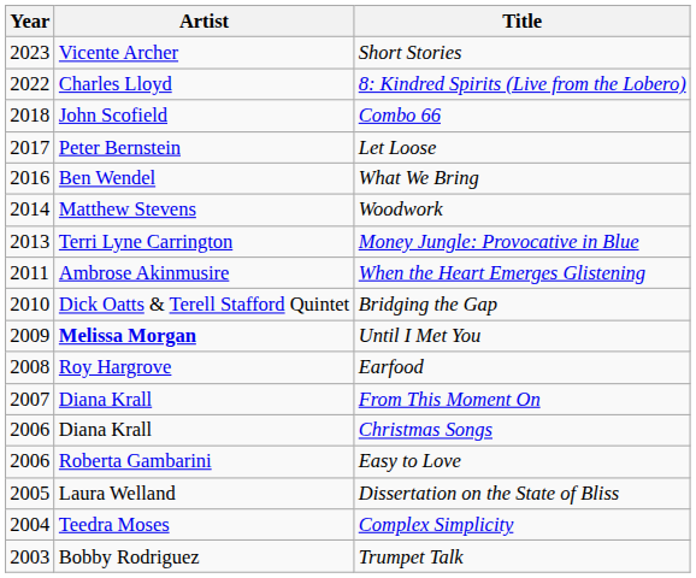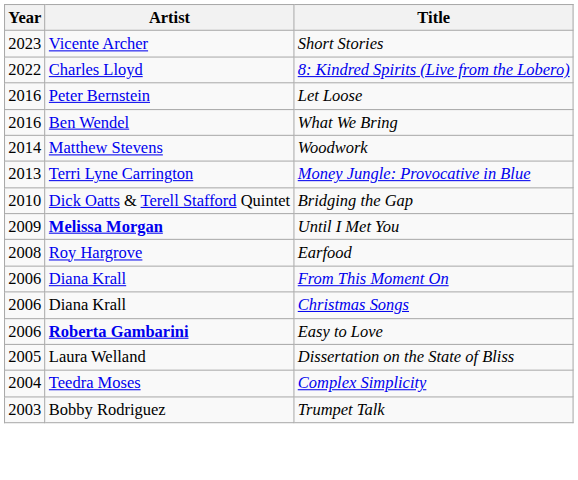 <table class="wikitable sortable">
 <tr>
 <th>Year</th>
 <th>Artist</th>
 <th>Title</th>
 </tr>
 <tr>
 <td>2023</td>
 <td><a href='#'>Vicente Archer</a></td>
 <td><em>Short Stories</em></td>
 </tr>
 <tr>
 <td>2022</td>
 <td><a href='#'>Charles Lloyd</a></td>
 <td><em><a href='#'>8: Kindred Spirits (Live from the Lobero)</a></em></td>
 </tr>
 <tr>
-<td>2018</td>
-<td><a href='#'>John Scofield</a></td>
-<td><em><a href='#'>Combo 66</a></em></td>
-</tr>
-<tr>
-<td>2017</td>
+<td>2016</td>
 <td><a href='#'>Peter Bernstein</a></td>
 <td><em>Let Loose</em></td>
 </tr>
 <tr>
 <td>2016</td>
 <td><a href='#'>Ben Wendel</a></td>
 <td><em>What We Bring</em></td>
 </tr>
 <tr>
 <td>2014</td>
 <td><a href='#'>Matthew Stevens</a></td>
 <td><em>Woodwork</em></td>
 </tr>
 <tr>
 <td>2013</td>
 <td><a href='#'>Terri Lyne Carrington</a></td>
 <td><em><a href='#'>Money Jungle: Provocative in Blue</a></em></td>
 </tr>
 <tr>
-<td>2011</td>
-<td><a href='#'>Ambrose Akinmusire</a></td>
-<td><em><a href='#'>When the Heart Emerges Glistening</a></em></td>
-</tr>
-<tr>
 <td>2010</td>
 <td><a href='#'>Dick Oatts</a> & <a href='#'>Terell Stafford</a> Quintet</td>
 <td><em>Bridging the Gap</em></td>
 </tr>
 <tr>
 <td>2009</td>
 <td><strong><a href='#'>Melissa Morgan</a></strong></td>
 <td><em>Until I Met You</em></td>
 </tr>
 <tr>
 <td>2008</td>
 <td><a href='#'>Roy Hargrove</a></td>
 <td><em>Earfood</em></td>
 </tr>
 <tr>
-<td>2007</td>
+<td>2006</td>
 <td><a href='#'>Diana Krall</a></td>
 <td><em><a href='#'>From This Moment On</a></em></td>
 </tr>
 <tr>
 <td>2006</td>
 <td>Diana Krall</td>
 <td><em><a href='#'>Christmas Songs</a></em></td>
 </tr>
 <tr>
 <td>2006</td>
-<td><a href='#'>Roberta Gambarini</a></td>
+<td><strong><a href='#'>Roberta Gambarini</a></strong></td>
 <td><em>Easy to Love</em></td>
 </tr>
 <tr>
 <td>2005</td>
 <td>Laura Welland</td>
 <td><em>Dissertation on the State of Bliss</em></td>
 </tr>
 <tr>
 <td>2004</td>
 <td><a href='#'>Teedra Moses</a></td>
 <td><em><a href='#'>Complex Simplicity</a></em></td>
 </tr>
 <tr>
 <td>2003</td>
 <td>Bobby Rodriguez</td>
 <td><em>Trumpet Talk</em></td>
 </tr>
 </table>
